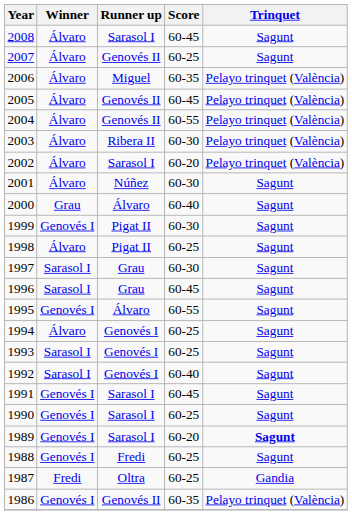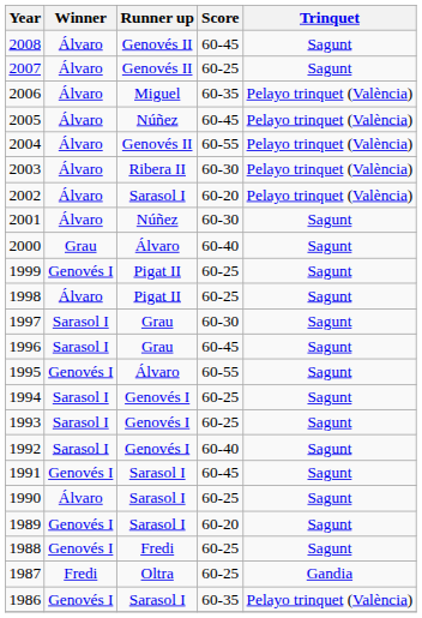 <table class="wikitable">
 <tr>
 <th>Year</th>
 <th>Winner</th>
 <th>Runner up</th>
 <th>Score</th>
 <th><a href='#'>Trinquet</a></th>
 </tr>
 <tr align="center">
 <td><a href='#'>2008</a></td>
 <td><a href='#'>Álvaro</a></td>
-<td><a href='#'>Sarasol I</a></td>
+<td><a href='#'>Genovés II</a></td>
 <td>60-45</td>
 <td><a href='#'>Sagunt</a></td>
 </tr>
 <tr align="center">
 <td><a href='#'>2007</a></td>
 <td><a href='#'>Álvaro</a></td>
 <td><a href='#'>Genovés II</a></td>
 <td>60-25</td>
 <td><a href='#'>Sagunt</a></td>
 </tr>
 <tr align="center">
 <td>2006</td>
 <td><a href='#'>Álvaro</a></td>
 <td><a href='#'>Miguel</a></td>
 <td>60-35</td>
 <td><a href='#'>Pelayo trinquet</a> (<a href='#'>València</a>)</td>
 </tr>
 <tr align="center">
 <td>2005</td>
 <td><a href='#'>Álvaro</a></td>
-<td><a href='#'>Genovés II</a></td>
+<td><a href='#'>Núñez</a></td>
 <td>60-45</td>
 <td><a href='#'>Pelayo trinquet</a> (<a href='#'>València</a>)</td>
 </tr>
 <tr align="center">
 <td>2004</td>
 <td><a href='#'>Álvaro</a></td>
 <td><a href='#'>Genovés II</a></td>
 <td>60-55</td>
 <td><a href='#'>Pelayo trinquet</a> (<a href='#'>València</a>)</td>
 </tr>
 <tr align="center">
 <td>2003</td>
 <td><a href='#'>Álvaro</a></td>
 <td><a href='#'>Ribera II</a></td>
 <td>60-30</td>
 <td><a href='#'>Pelayo trinquet</a> (<a href='#'>València</a>)</td>
 </tr>
 <tr align="center">
 <td>2002</td>
 <td><a href='#'>Álvaro</a></td>
 <td><a href='#'>Sarasol I</a></td>
 <td>60-20</td>
 <td><a href='#'>Pelayo trinquet</a> (<a href='#'>València</a>)</td>
 </tr>
 <tr align="center">
 <td>2001</td>
 <td><a href='#'>Álvaro</a></td>
 <td><a href='#'>Núñez</a></td>
 <td>60-30</td>
 <td><a href='#'>Sagunt</a></td>
 </tr>
 <tr align="center">
 <td>2000</td>
 <td><a href='#'>Grau</a></td>
 <td><a href='#'>Álvaro</a></td>
 <td>60-40</td>
 <td><a href='#'>Sagunt</a></td>
 </tr>
 <tr align="center">
 <td>1999</td>
 <td><a href='#'>Genovés I</a></td>
 <td><a href='#'>Pigat II</a></td>
-<td>60-30</td>
+<td>60-25</td>
 <td><a href='#'>Sagunt</a></td>
 </tr>
 <tr align="center">
 <td>1998</td>
 <td><a href='#'>Álvaro</a></td>
 <td><a href='#'>Pigat II</a></td>
 <td>60-25</td>
 <td><a href='#'>Sagunt</a></td>
 </tr>
 <tr align="center">
 <td>1997</td>
 <td><a href='#'>Sarasol I</a></td>
 <td><a href='#'>Grau</a></td>
 <td>60-30</td>
 <td><a href='#'>Sagunt</a></td>
 </tr>
 <tr align="center">
 <td>1996</td>
 <td><a href='#'>Sarasol I</a></td>
 <td><a href='#'>Grau</a></td>
 <td>60-45</td>
 <td><a href='#'>Sagunt</a></td>
 </tr>
 <tr align="center">
 <td>1995</td>
 <td><a href='#'>Genovés I</a></td>
 <td><a href='#'>Álvaro</a></td>
 <td>60-55</td>
 <td><a href='#'>Sagunt</a></td>
 </tr>
 <tr align="center">
 <td>1994</td>
-<td><a href='#'>Álvaro</a></td>
+<td><a href='#'>Sarasol I</a></td>
 <td><a href='#'>Genovés I</a></td>
 <td>60-25</td>
 <td><a href='#'>Sagunt</a></td>
 </tr>
 <tr align="center">
 <td>1993</td>
 <td><a href='#'>Sarasol I</a></td>
 <td><a href='#'>Genovés I</a></td>
 <td>60-25</td>
 <td><a href='#'>Sagunt</a></td>
 </tr>
 <tr align="center">
 <td>1992</td>
 <td><a href='#'>Sarasol I</a></td>
 <td><a href='#'>Genovés I</a></td>
 <td>60-40</td>
 <td><a href='#'>Sagunt</a></td>
 </tr>
 <tr align="center">
 <td>1991</td>
 <td><a href='#'>Genovés I</a></td>
 <td><a href='#'>Sarasol I</a></td>
 <td>60-45</td>
 <td><a href='#'>Sagunt</a></td>
 </tr>
 <tr align="center">
 <td>1990</td>
-<td><a href='#'>Genovés I</a></td>
+<td><a href='#'>Álvaro</a></td>
 <td><a href='#'>Sarasol I</a></td>
 <td>60-25</td>
 <td><a href='#'>Sagunt</a></td>
 </tr>
 <tr align="center">
 <td>1989</td>
 <td><a href='#'>Genovés I</a></td>
 <td><a href='#'>Sarasol I</a></td>
 <td>60-20</td>
-<td><strong><a href='#'>Sagunt</a></strong></td>
+<td><a href='#'>Sagunt</a></td>
 </tr>
 <tr align="center">
 <td>1988</td>
 <td><a href='#'>Genovés I</a></td>
 <td><a href='#'>Fredi</a></td>
 <td>60-25</td>
 <td><a href='#'>Sagunt</a></td>
 </tr>
 <tr align="center">
 <td>1987</td>
 <td><a href='#'>Fredi</a></td>
 <td><a href='#'>Oltra</a></td>
 <td>60-25</td>
 <td><a href='#'>Gandia</a></td>
 </tr>
 <tr align="center">
 <td>1986</td>
 <td><a href='#'>Genovés I</a></td>
-<td><a href='#'>Genovés II</a></td>
+<td><a href='#'>Sarasol I</a></td>
 <td>60-35</td>
 <td><a href='#'>Pelayo trinquet</a> (<a href='#'>València</a>)</td>
 </tr>
 <tr align="center">
 </tr>
 </table>
